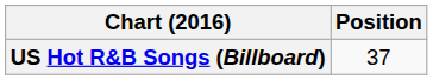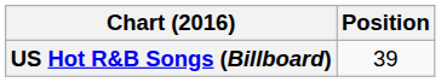 <table class="wikitable sortable plainrowheaders" style="text-align:center">
 <tr>
 <th scope="col">Chart (2016)</th>
 <th scope="col">Position</th>
 </tr>
 <tr>
 <th scope="row">US <a href='#'>Hot R&B Songs</a> (<em>Billboard</em>)</th>
-<td>37</td>
+<td>39</td>
 </tr>
 </table>
